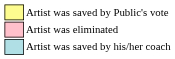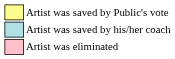 <table class="toccolours" style="font-size: 90%; white-space: nowrap;">
 <tr>
 <td style="background-color:#fdfc8f; border: 1px solid black">      </td>
 <td>Artist was saved by Public's vote</td>
 </tr>
 <tr>
+<td style="background-color:#B0E0E6; border: 1px solid black">      </td>
+<td>Artist was saved by his/her coach</td>
+</tr>
+<tr>
 <td style="background-color:pink; border: 1px solid black">      </td>
 <td>Artist was eliminated</td>
 </tr>
 <tr>
-<td style="background-color:#B0E0E6; border: 1px solid black">      </td>
-<td>Artist was saved by his/her coach</td>
-</tr>
-<tr>
 </tr>
 </table>
